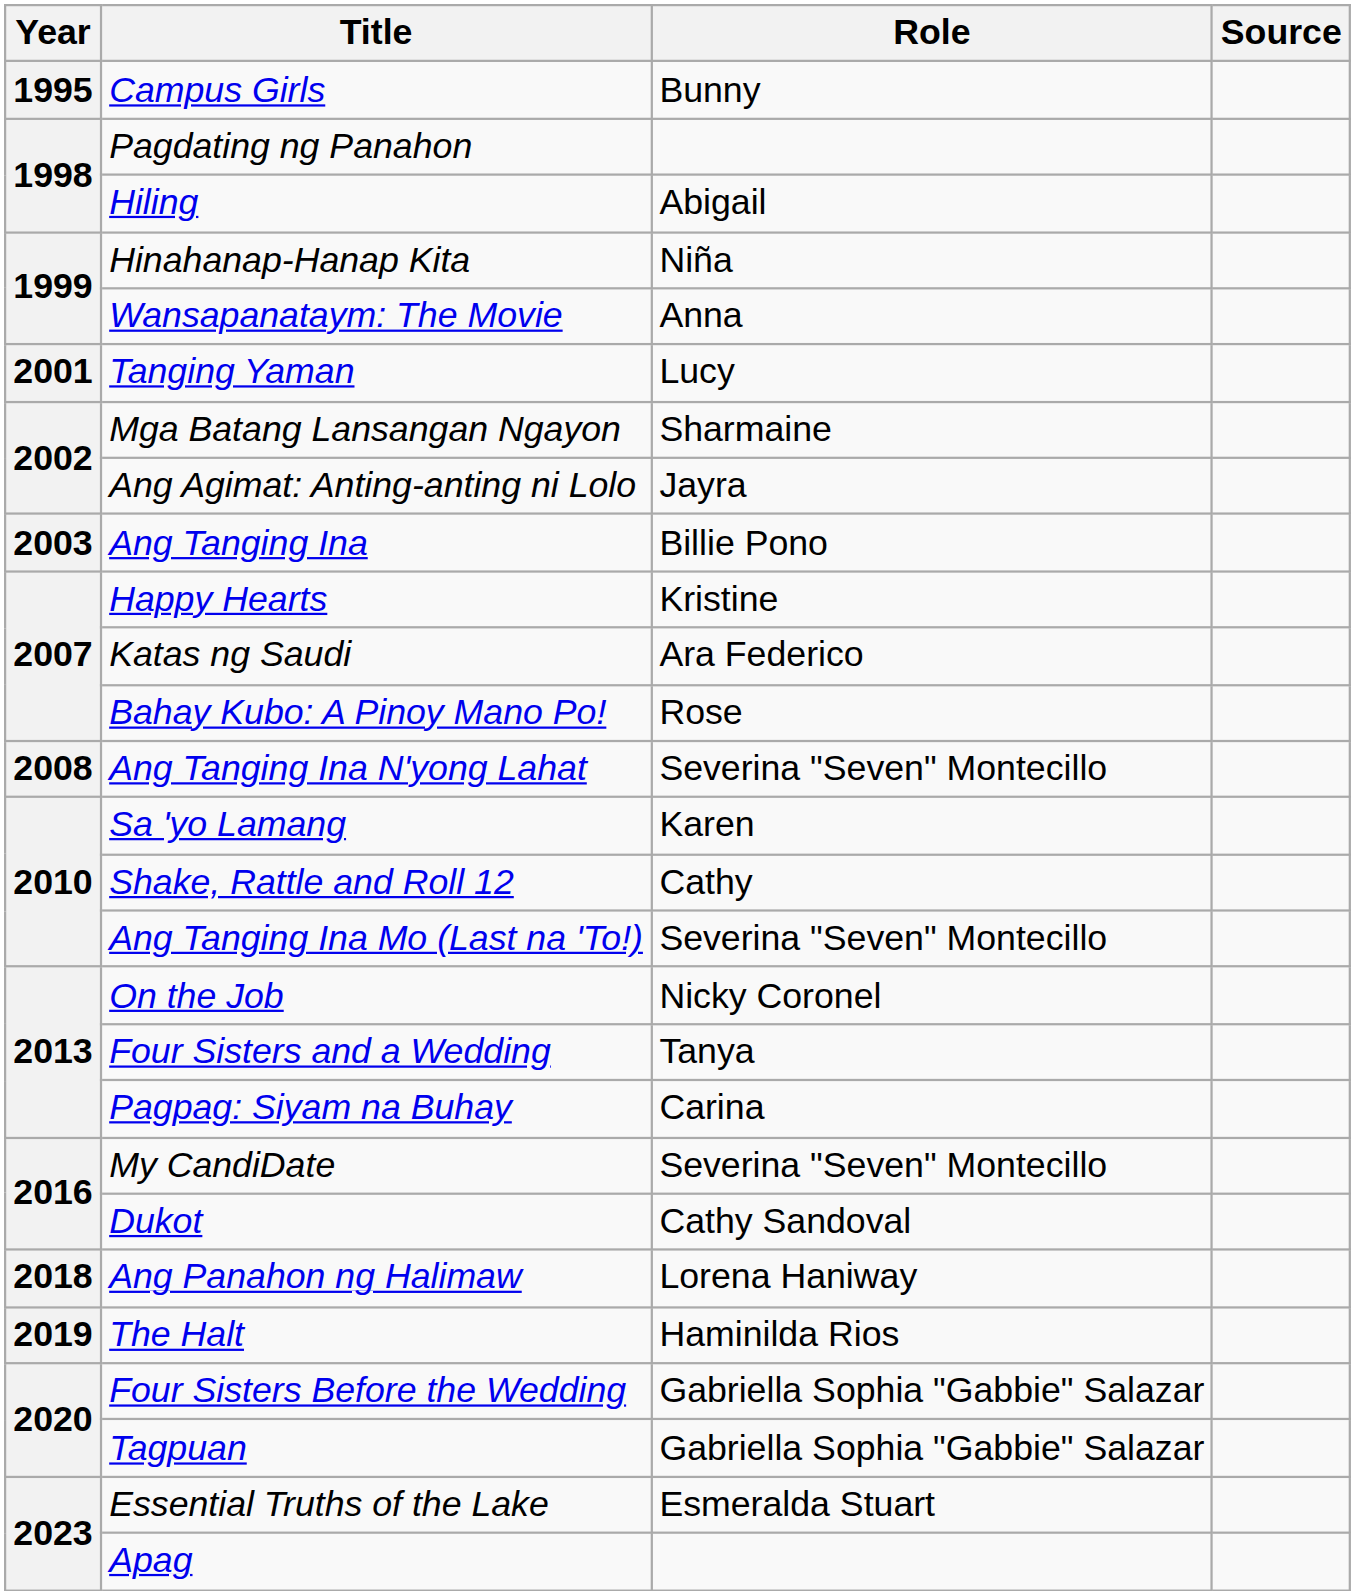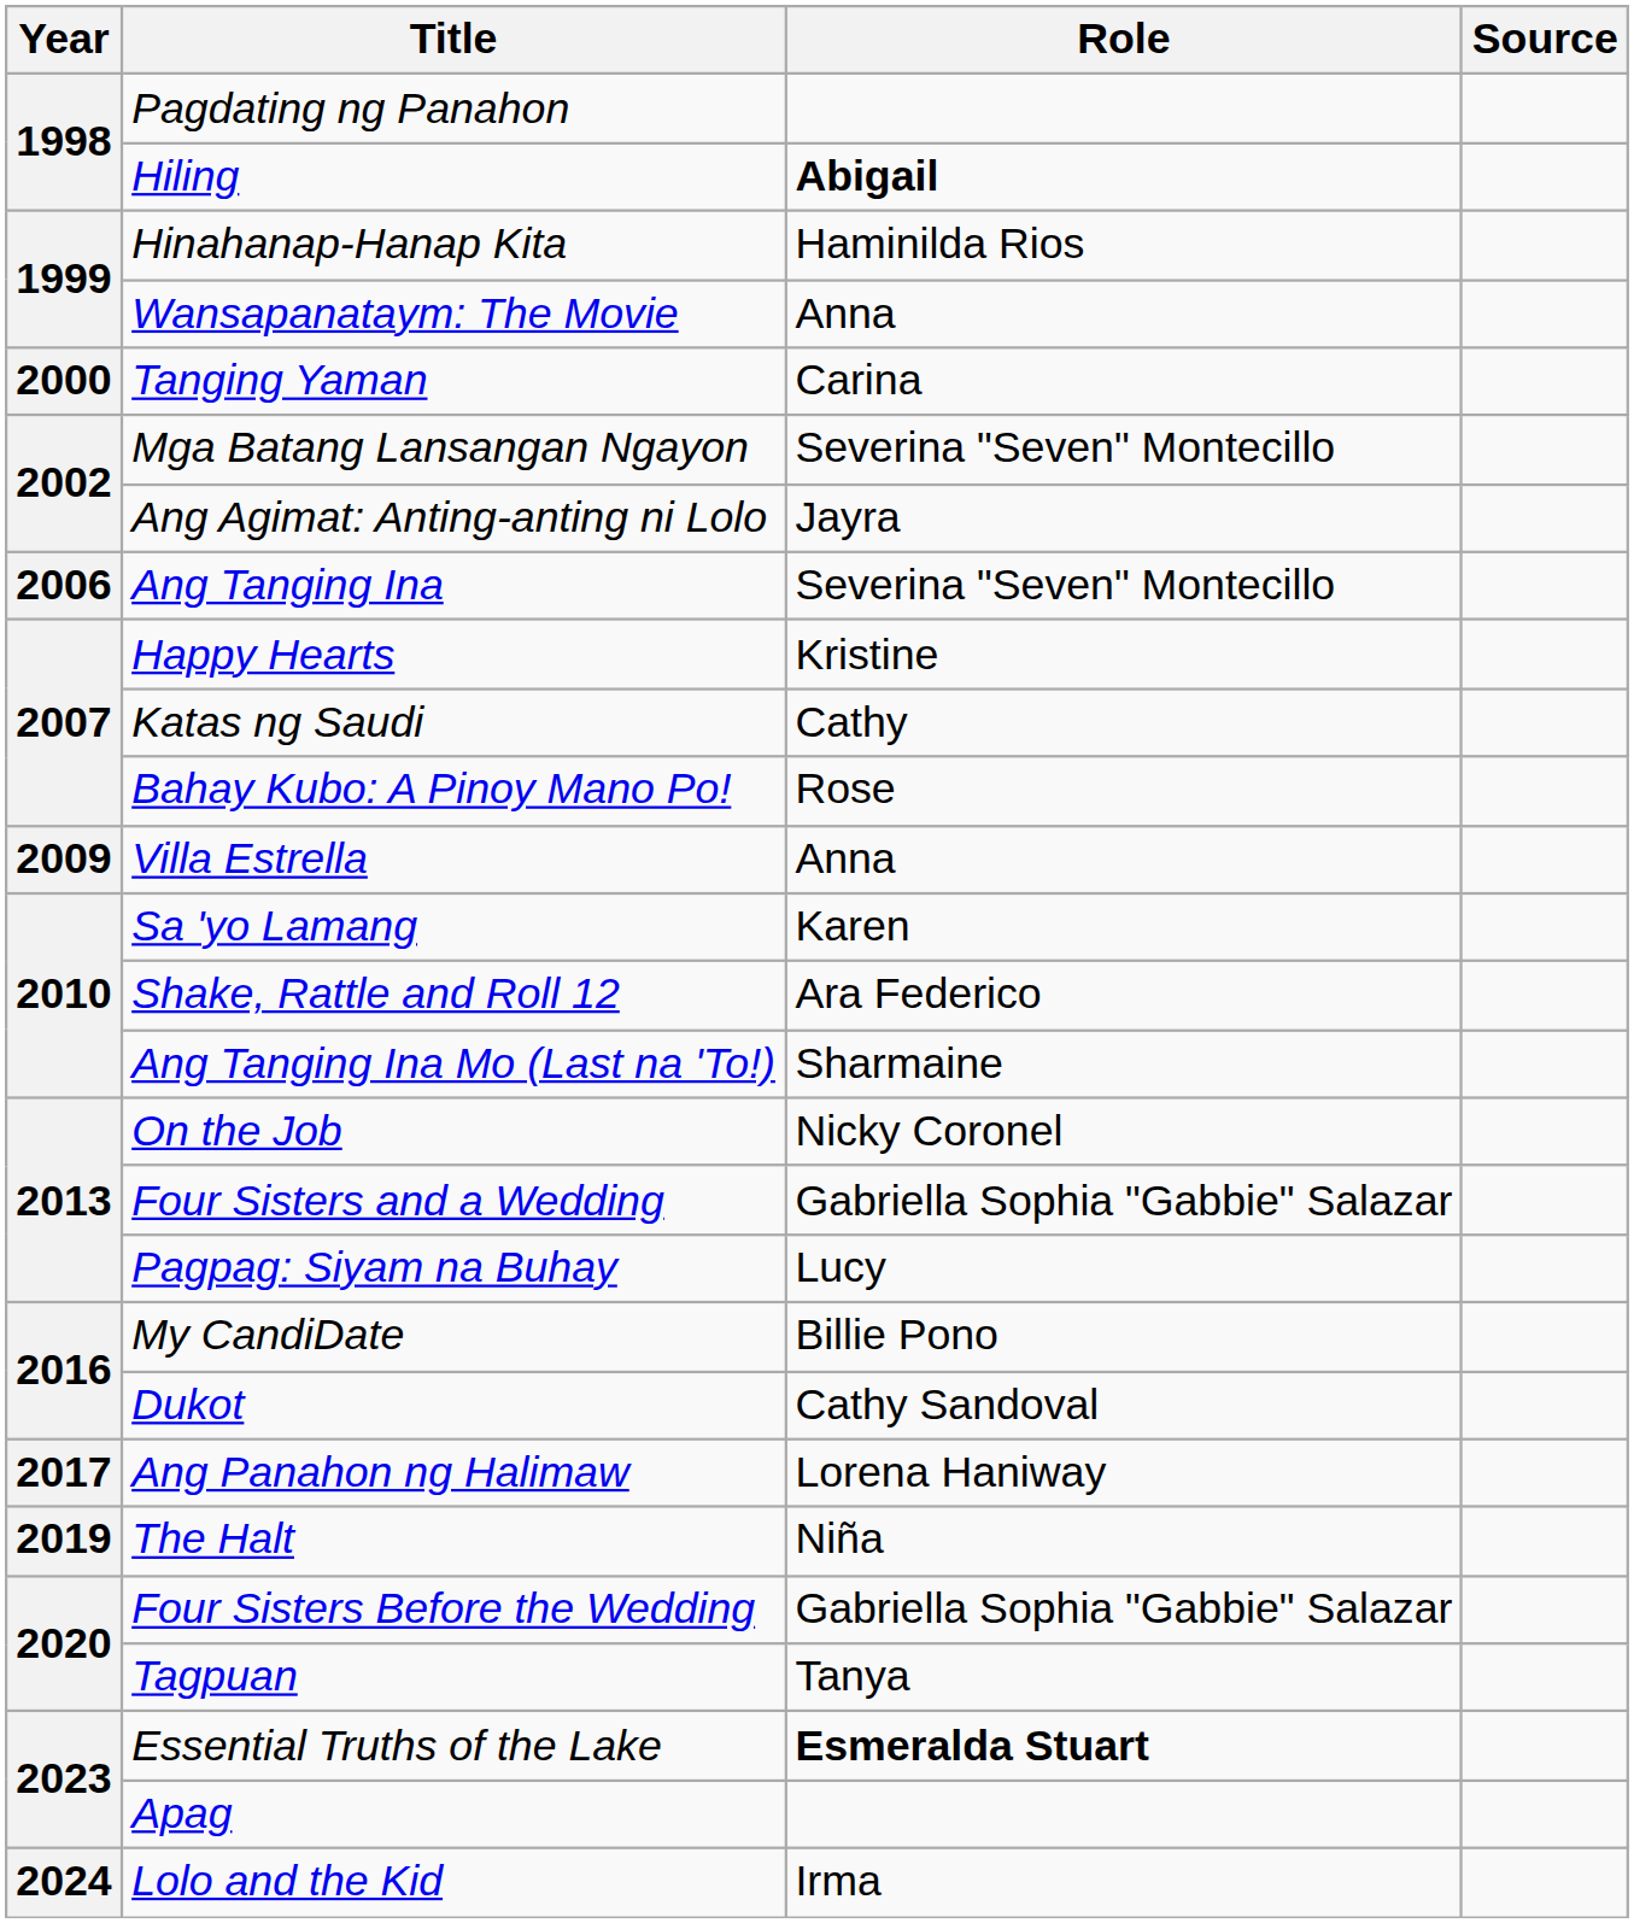 <table class="wikitable plainrowheaders sortable">
 <tr>
 <th>Year</th>
 <th>Title</th>
 <th>Role</th>
 <th>Source</th>
-</tr>
-<tr>
-<th scope="row">1995</th>
-<td><em><a href='#'>Campus Girls</a></em></td>
-<td>Bunny</td>
-<td></td>
 </tr>
 <tr>
 <th scope="row" rowspan="2">1998</th>
 <td><em>Pagdating ng Panahon</em></td>
 <td></td>
 <td></td>
 </tr>
 <tr>
 <td><em><a href='#'>Hiling</a></em></td>
-<td>Abigail</td>
+<td><strong>Abigail</strong></td>
 <td></td>
 </tr>
 <tr>
 <th scope="row" rowspan="2">1999</th>
 <td><em>Hinahanap-Hanap Kita</em></td>
-<td>Niña</td>
+<td>Haminilda Rios</td>
 <td></td>
 </tr>
 <tr>
 <td><em><a href='#'>Wansapanataym: The Movie</a></em></td>
 <td>Anna</td>
 <td></td>
 </tr>
 <tr>
-<th scope="row">2001</th>
+<th scope="row">2000</th>
 <td><em><a href='#'>Tanging Yaman</a></em></td>
-<td>Lucy</td>
+<td>Carina</td>
 <td></td>
 </tr>
 <tr>
 <th scope="row" rowspan="2">2002</th>
 <td><em>Mga Batang Lansangan Ngayon</em></td>
-<td>Sharmaine</td>
+<td>Severina "Seven" Montecillo</td>
 <td></td>
 </tr>
 <tr>
 <td><em>Ang Agimat: Anting-anting ni Lolo</em></td>
 <td>Jayra</td>
 <td></td>
 </tr>
 <tr>
-<th scope="row">2003</th>
+<th scope="row">2006</th>
 <td><em><a href='#'>Ang Tanging Ina</a></em></td>
-<td>Billie Pono</td>
+<td>Severina "Seven" Montecillo</td>
 <td></td>
 </tr>
 <tr>
 <th scope="row" rowspan="3">2007</th>
 <td><em><a href='#'>Happy Hearts</a></em></td>
 <td>Kristine</td>
 <td></td>
 </tr>
 <tr>
 <td><em>Katas ng Saudi</em></td>
-<td>Ara Federico</td>
+<td>Cathy</td>
 <td></td>
 </tr>
 <tr>
 <td><em><a href='#'>Bahay Kubo: A Pinoy Mano Po!</a></em></td>
 <td>Rose</td>
 <td></td>
 </tr>
 <tr>
-<th scope="row">2008</th>
-<td><em><a href='#'>Ang Tanging Ina N'yong Lahat</a></em></td>
-<td>Severina "Seven" Montecillo</td>
+<th scope="row">2009</th>
+<td><em><a href='#'>Villa Estrella</a></em></td>
+<td>Anna</td>
 <td></td>
 </tr>
 <tr>
 <th scope="row" rowspan="3">2010</th>
 <td><em><a href='#'>Sa 'yo Lamang</a></em></td>
 <td>Karen</td>
 <td></td>
 </tr>
 <tr>
 <td><em><a href='#'>Shake, Rattle and Roll 12</a></em></td>
-<td>Cathy</td>
+<td>Ara Federico</td>
 <td></td>
 </tr>
 <tr>
 <td><em><a href='#'>Ang Tanging Ina Mo (Last na 'To!)</a></em></td>
-<td>Severina "Seven" Montecillo</td>
+<td>Sharmaine</td>
 <td></td>
 </tr>
 <tr>
 <th scope="row" rowspan=3>2013</th>
 <td><em><a href='#'>On the Job</a></em></td>
 <td>Nicky Coronel</td>
 <td></td>
 </tr>
 <tr>
 <td><em><a href='#'>Four Sisters and a Wedding</a></em></td>
-<td>Tanya</td>
+<td>Gabriella Sophia "Gabbie" Salazar</td>
 <td></td>
 </tr>
 <tr>
 <td><em><a href='#'>Pagpag: Siyam na Buhay</a></em></td>
-<td>Carina</td>
+<td>Lucy</td>
 <td></td>
 </tr>
 <tr>
 <th scope="row" rowspan="2">2016</th>
 <td><em>My CandiDate</em></td>
-<td>Severina "Seven" Montecillo</td>
+<td>Billie Pono</td>
 <td></td>
 </tr>
 <tr>
 <td><em><a href='#'>Dukot</a></em></td>
 <td>Cathy Sandoval</td>
 <td></td>
 </tr>
 <tr>
-<th scope="row">2018</th>
+<th scope="row">2017</th>
 <td><em><a href='#'>Ang Panahon ng Halimaw</a></em></td>
 <td>Lorena Haniway</td>
 <td></td>
 </tr>
 <tr>
 <th scope="row">2019</th>
 <td><em><a href='#'>The Halt</a></em></td>
-<td>Haminilda Rios</td>
+<td>Niña</td>
 <td></td>
 </tr>
 <tr>
 <th scope="row" rowspan="2">2020</th>
 <td><em><a href='#'>Four Sisters Before the Wedding</a></em></td>
 <td>Gabriella Sophia "Gabbie" Salazar</td>
 <td></td>
 </tr>
 <tr>
 <td><em><a href='#'>Tagpuan</a></em></td>
-<td>Gabriella Sophia "Gabbie" Salazar</td>
+<td>Tanya</td>
 <td></td>
 </tr>
 <tr>
 <th scope="row" rowspan="2">2023</th>
 <td><em>Essential Truths of the Lake</em></td>
-<td>Esmeralda Stuart</td>
+<td><strong>Esmeralda Stuart</strong></td>
 <td></td>
 </tr>
 <tr>
 <td><em><a href='#'>Apag</a></em></td>
 <td></td>
 <td></td>
 </tr>
+<tr>
+<th scope="row">2024</th>
+<td><em><a href='#'>Lolo and the Kid</a></em></td>
+<td>Irma</td>
+<td></td>
+</tr>
 </table>
